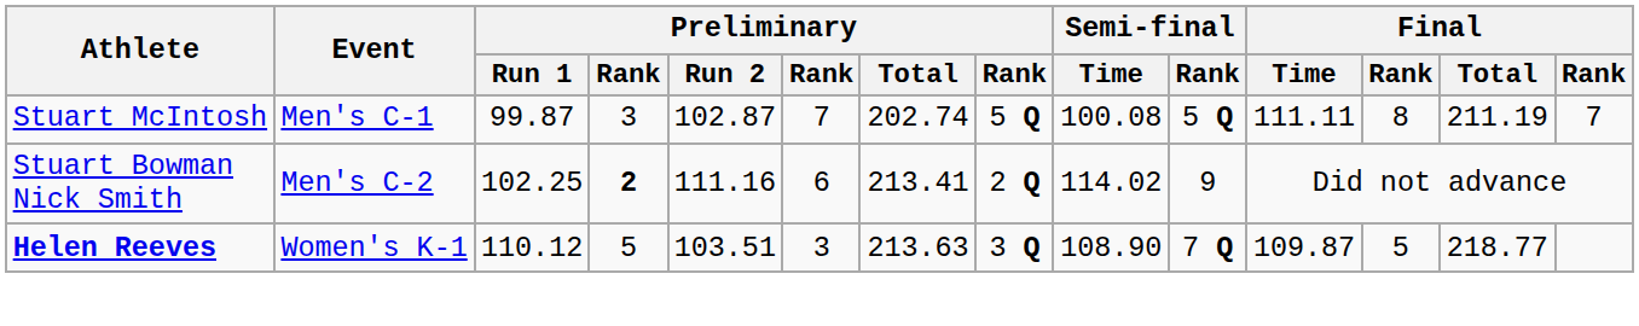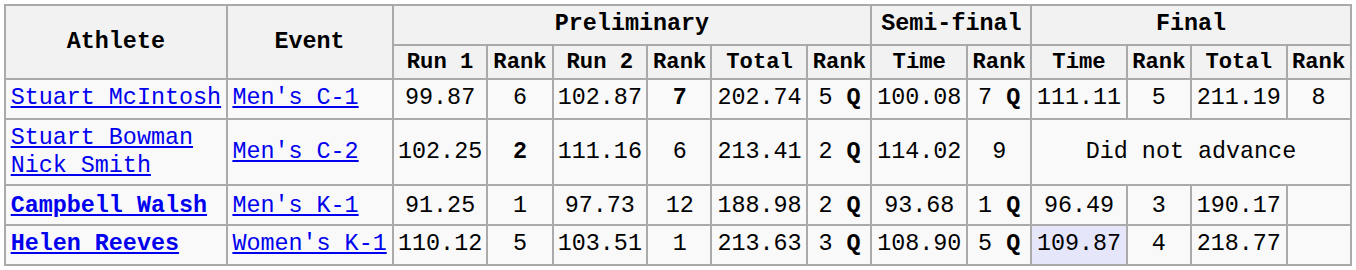 <table class="wikitable" style="font-size:90%">
 <tr>
 <th rowspan="2">Athlete</th>
 <th rowspan="2">Event</th>
 <th colspan="6">Preliminary</th>
 <th colspan="2">Semi-final</th>
 <th colspan="4">Final</th>
 </tr>
 <tr style="font-size:95%">
 <th>Run 1</th>
 <th>Rank</th>
 <th>Run 2</th>
 <th>Rank</th>
 <th>Total</th>
 <th>Rank</th>
 <th>Time</th>
 <th>Rank</th>
 <th>Time</th>
 <th>Rank</th>
 <th>Total</th>
 <th>Rank</th>
 </tr>
 <tr align=center>
 <td align=left><a href='#'>Stuart McIntosh</a></td>
 <td align=left><a href='#'>Men's C-1</a></td>
 <td>99.87</td>
-<td>3</td>
+<td>6</td>
 <td>102.87</td>
-<td>7</td>
+<td><strong>7</strong></td>
 <td>202.74</td>
 <td>5 <strong>Q</strong></td>
 <td>100.08</td>
-<td>5 <strong>Q</strong></td>
+<td>7 <strong>Q</strong></td>
 <td>111.11</td>
+<td>5</td>
+<td>211.19</td>
 <td>8</td>
-<td>211.19</td>
-<td>7</td>
 </tr>
 <tr align=center>
 <td align=left><a href='#'>Stuart Bowman</a><br><a href='#'>Nick Smith</a></td>
 <td align=left><a href='#'>Men's C-2</a></td>
 <td>102.25</td>
 <td><strong>2</strong></td>
 <td>111.16</td>
 <td>6</td>
 <td>213.41</td>
 <td>2 <strong>Q</strong></td>
 <td>114.02</td>
 <td>9</td>
 <td colspan=4>Did not advance</td>
 </tr>
 <tr align=center>
+<td align=left><strong><a href='#'>Campbell Walsh</a></strong></td>
+<td align=left><a href='#'>Men's K-1</a></td>
+<td>91.25</td>
+<td>1</td>
+<td>97.73</td>
+<td>12</td>
+<td>188.98</td>
+<td>2 <strong>Q</strong></td>
+<td>93.68</td>
+<td>1 <strong>Q</strong></td>
+<td>96.49</td>
+<td>3</td>
+<td>190.17</td>
+<td></td>
+</tr>
+<tr align=center>
 <td align=left><strong><a href='#'>Helen Reeves</a></strong></td>
 <td align=left><a href='#'>Women's K-1</a></td>
 <td>110.12</td>
 <td>5</td>
 <td>103.51</td>
-<td>3</td>
+<td>1</td>
 <td>213.63</td>
 <td>3 <strong>Q</strong></td>
 <td>108.90</td>
-<td>7 <strong>Q</strong></td>
-<td>109.87</td>
-<td>5</td>
+<td>5 <strong>Q</strong></td>
+<td style="background: lavender;">109.87</td>
+<td>4</td>
 <td>218.77</td>
 <td></td>
 </tr>
 </table>
